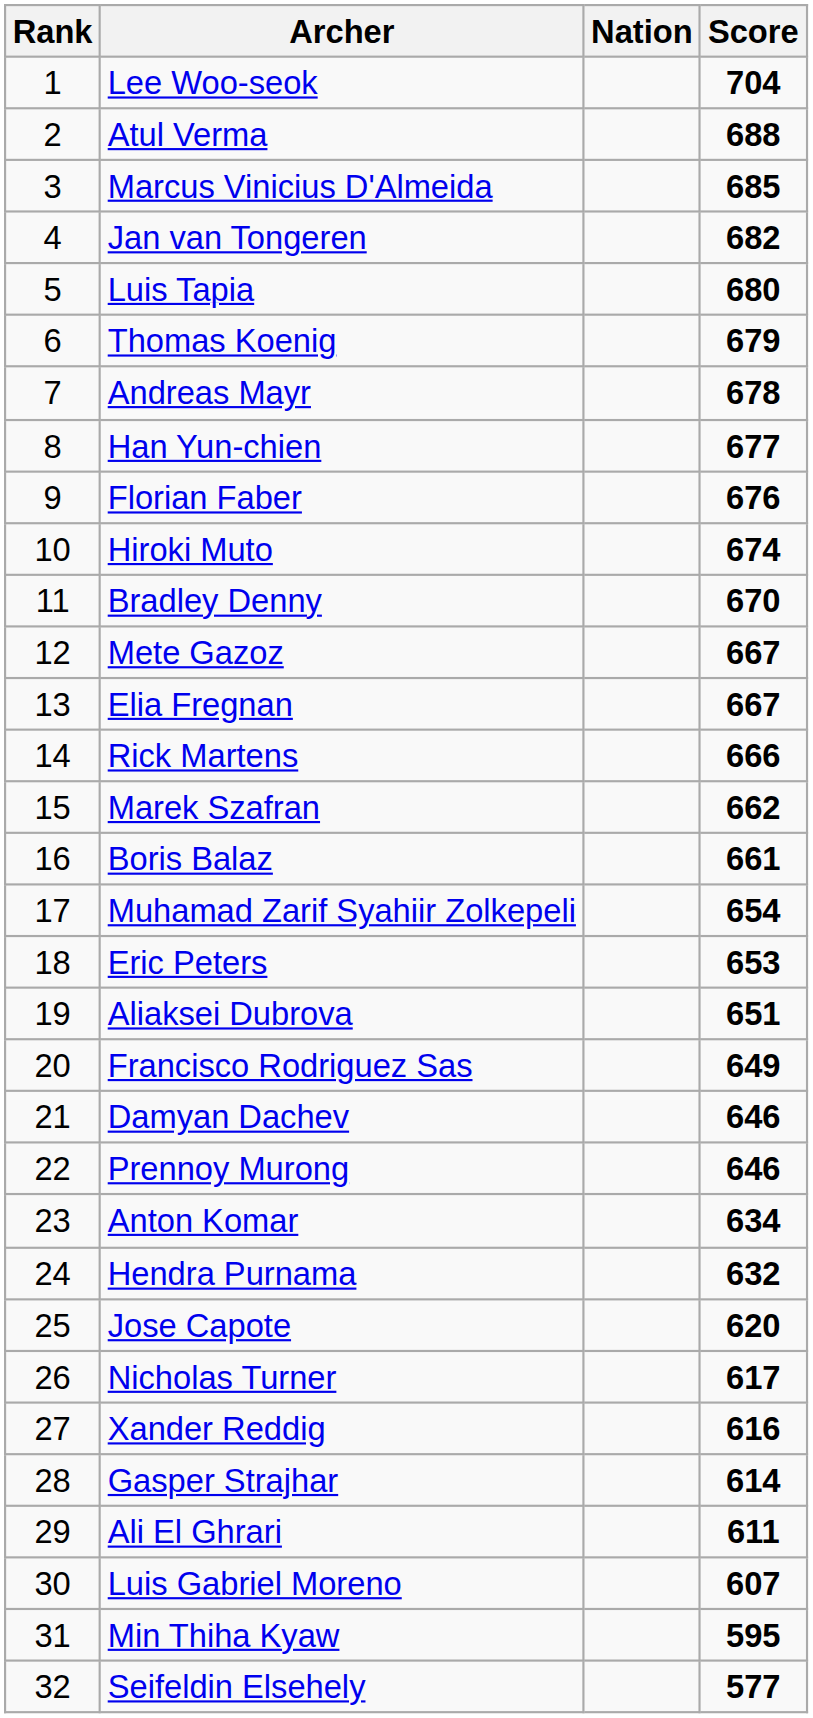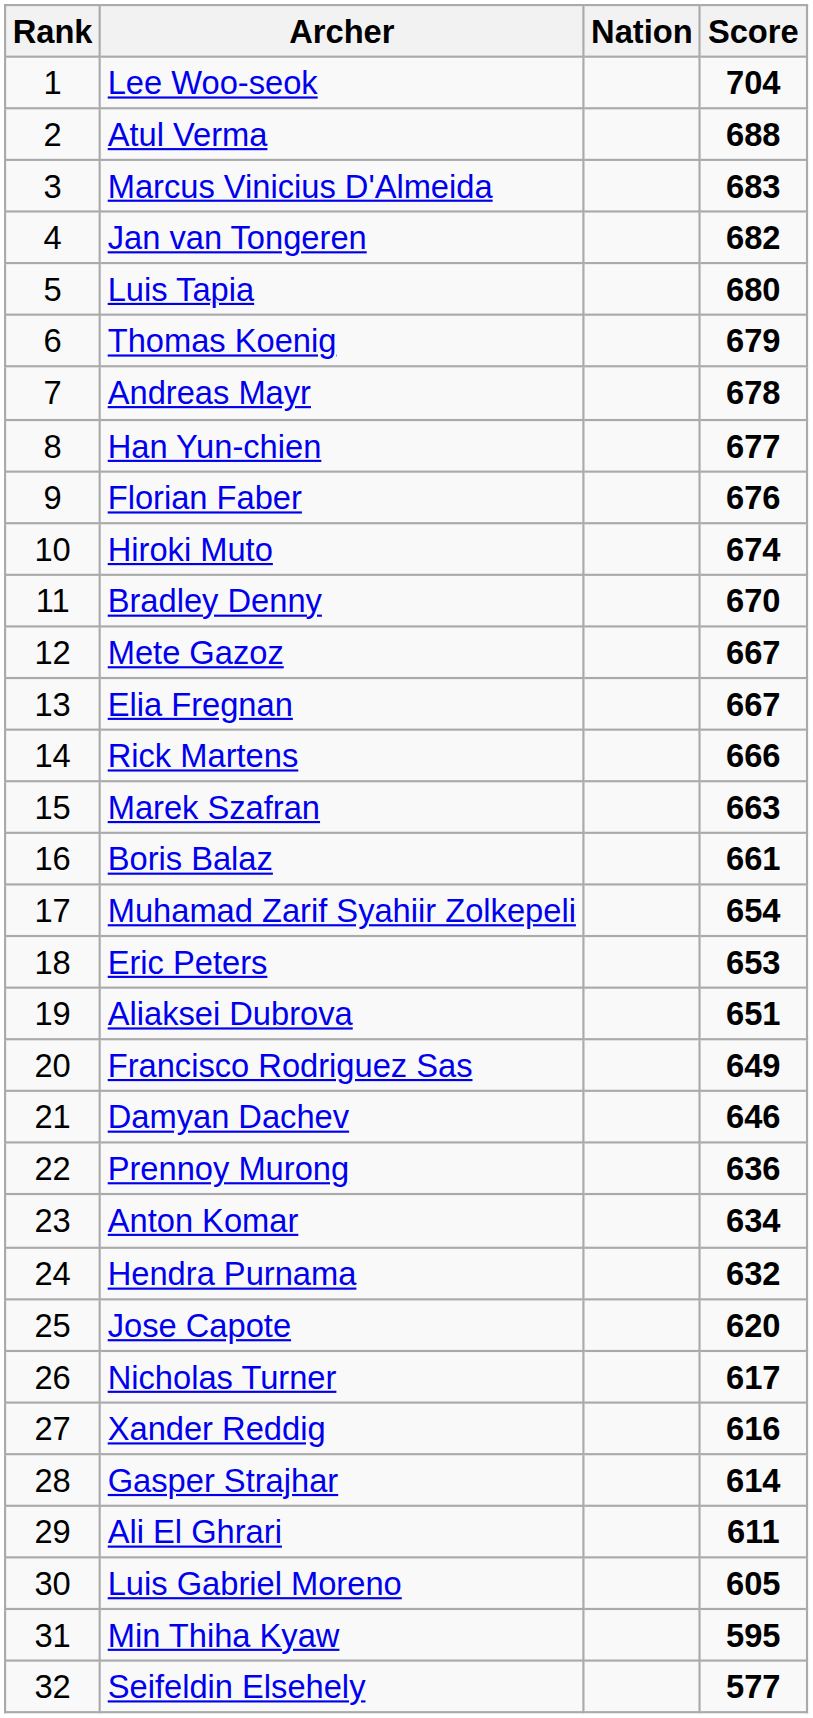 <table class="wikitable sortable" style="font-size:95%; text-align:center;">
 <tr>
 <th>Rank</th>
 <th>Archer</th>
 <th>Nation</th>
 <th>Score</th>
 </tr>
 <tr>
 <td>1</td>
 <td align="left"><a href='#'>Lee Woo-seok</a></td>
 <td align="left"></td>
 <td><strong>704</strong></td>
 </tr>
 <tr>
 <td>2</td>
 <td align="left"><a href='#'>Atul Verma</a></td>
 <td align="left"></td>
 <td><strong>688</strong></td>
 </tr>
 <tr>
 <td>3</td>
 <td align="left"><a href='#'>Marcus Vinicius D'Almeida</a></td>
 <td align="left"></td>
-<td><strong>685</strong></td>
+<td><strong>683</strong></td>
 </tr>
 <tr>
 <td>4</td>
 <td align="left"><a href='#'>Jan van Tongeren</a></td>
 <td align="left"></td>
 <td><strong>682</strong></td>
 </tr>
 <tr>
 <td>5</td>
 <td align="left"><a href='#'>Luis Tapia</a></td>
 <td align="left"></td>
 <td><strong>680</strong></td>
 </tr>
 <tr>
 <td>6</td>
 <td align="left"><a href='#'>Thomas Koenig</a></td>
 <td align="left"></td>
 <td><strong>679</strong></td>
 </tr>
 <tr>
 <td>7</td>
 <td align="left"><a href='#'>Andreas Mayr</a></td>
 <td align="left"></td>
 <td><strong>678</strong></td>
 </tr>
 <tr>
 <td>8</td>
 <td align="left"><a href='#'>Han Yun-chien</a></td>
 <td align="left"></td>
 <td><strong>677</strong></td>
 </tr>
 <tr>
 <td>9</td>
 <td align="left"><a href='#'>Florian Faber</a></td>
 <td align="left"></td>
 <td><strong>676</strong></td>
 </tr>
 <tr>
 <td>10</td>
 <td align="left"><a href='#'>Hiroki Muto</a></td>
 <td align="left"></td>
 <td><strong>674</strong></td>
 </tr>
 <tr>
 <td>11</td>
 <td align="left"><a href='#'>Bradley Denny</a></td>
 <td align="left"></td>
 <td><strong>670</strong></td>
 </tr>
 <tr>
 <td>12</td>
 <td align="left"><a href='#'>Mete Gazoz</a></td>
 <td align="left"></td>
 <td><strong>667</strong></td>
 </tr>
 <tr>
 <td>13</td>
 <td align="left"><a href='#'>Elia Fregnan</a></td>
 <td align="left"></td>
 <td><strong>667</strong></td>
 </tr>
 <tr>
 <td>14</td>
 <td align="left"><a href='#'>Rick Martens</a></td>
 <td align="left"></td>
 <td><strong>666</strong></td>
 </tr>
 <tr>
 <td>15</td>
 <td align="left"><a href='#'>Marek Szafran</a></td>
 <td align="left"></td>
-<td><strong>662</strong></td>
+<td><strong>663</strong></td>
 </tr>
 <tr>
 <td>16</td>
 <td align="left"><a href='#'>Boris Balaz</a></td>
 <td align="left"></td>
 <td><strong>661</strong></td>
 </tr>
 <tr>
 <td>17</td>
 <td align="left"><a href='#'>Muhamad Zarif Syahiir Zolkepeli</a></td>
 <td align="left"></td>
 <td><strong>654</strong></td>
 </tr>
 <tr>
 <td>18</td>
 <td align="left"><a href='#'>Eric Peters</a></td>
 <td align="left"></td>
 <td><strong>653</strong></td>
 </tr>
 <tr>
 <td>19</td>
 <td align="left"><a href='#'>Aliaksei Dubrova</a></td>
 <td align="left"></td>
 <td><strong>651</strong></td>
 </tr>
 <tr>
 <td>20</td>
 <td align="left"><a href='#'>Francisco Rodriguez Sas</a></td>
 <td align="left"></td>
 <td><strong>649</strong></td>
 </tr>
 <tr>
 <td>21</td>
 <td align="left"><a href='#'>Damyan Dachev</a></td>
 <td align="left"></td>
 <td><strong>646</strong></td>
 </tr>
 <tr>
 <td>22</td>
 <td align="left"><a href='#'>Prennoy Murong</a></td>
 <td align="left"></td>
-<td><strong>646</strong></td>
+<td><strong>636</strong></td>
 </tr>
 <tr>
 <td>23</td>
 <td align="left"><a href='#'>Anton Komar</a></td>
 <td align="left"></td>
 <td><strong>634</strong></td>
 </tr>
 <tr>
 <td>24</td>
 <td align="left"><a href='#'>Hendra Purnama</a></td>
 <td align="left"></td>
 <td><strong>632</strong></td>
 </tr>
 <tr>
 <td>25</td>
 <td align="left"><a href='#'>Jose Capote</a></td>
 <td align="left"></td>
 <td><strong>620</strong></td>
 </tr>
 <tr>
 <td>26</td>
 <td align="left"><a href='#'>Nicholas Turner</a></td>
 <td align="left"></td>
 <td><strong>617</strong></td>
 </tr>
 <tr>
 <td>27</td>
 <td align="left"><a href='#'>Xander Reddig</a></td>
 <td align="left"></td>
 <td><strong>616</strong></td>
 </tr>
 <tr>
 <td>28</td>
 <td align="left"><a href='#'>Gasper Strajhar</a></td>
 <td align="left"></td>
 <td><strong> 614</strong></td>
 </tr>
 <tr>
 <td>29</td>
 <td align="left"><a href='#'>Ali El Ghrari</a></td>
 <td align="left"></td>
 <td><strong>611</strong></td>
 </tr>
 <tr>
 <td>30</td>
 <td align="left"><a href='#'>Luis Gabriel Moreno</a></td>
 <td align="left"></td>
-<td><strong> 607</strong></td>
+<td><strong> 605</strong></td>
 </tr>
 <tr>
 <td>31</td>
 <td align="left"><a href='#'>Min Thiha Kyaw</a></td>
 <td align="left"></td>
 <td><strong>595</strong></td>
 </tr>
 <tr>
 <td>32</td>
 <td align="left"><a href='#'>Seifeldin Elsehely</a></td>
 <td align="left"></td>
 <td><strong> 577</strong></td>
 </tr>
 </table>
